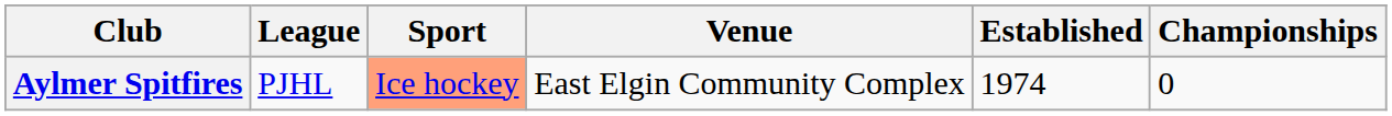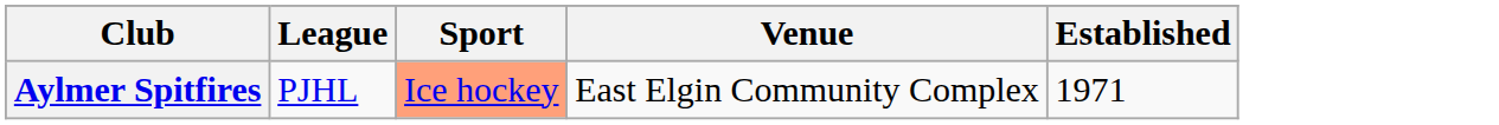 <table class="sortable wikitable">
 <tr>
 <th>Club</th>
 <th>League</th>
 <th>Sport</th>
 <th>Venue</th>
 <th>Established</th>
-<th>Championships</th>
 </tr>
 <tr>
 <th><a href='#'>Aylmer Spitfires</a></th>
 <td><a href='#'>PJHL</a></td>
 <td style="background: lightsalmon;"><a href='#'>Ice hockey</a></td>
 <td>East Elgin Community Complex</td>
-<td>1974</td>
-<td>0</td>
+<td>1971</td>
 </tr>
 </table>
